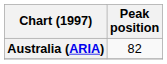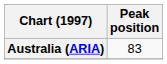 <table class="wikitable plainrowheaders sortable" style="text-align:center;">
 <tr>
 <th scope="col">Chart (1997)</th>
 <th scope="col">Peak<br>position</th>
 </tr>
 <tr>
 <th scope="row">Australia (<a href='#'>ARIA</a>)</th>
-<td>82</td>
+<td>83</td>
 </tr>
 <tr>
 </tr>
 <tr>
 </tr>
 <tr>
 </tr>
 <tr>
 </tr>
 </table>
